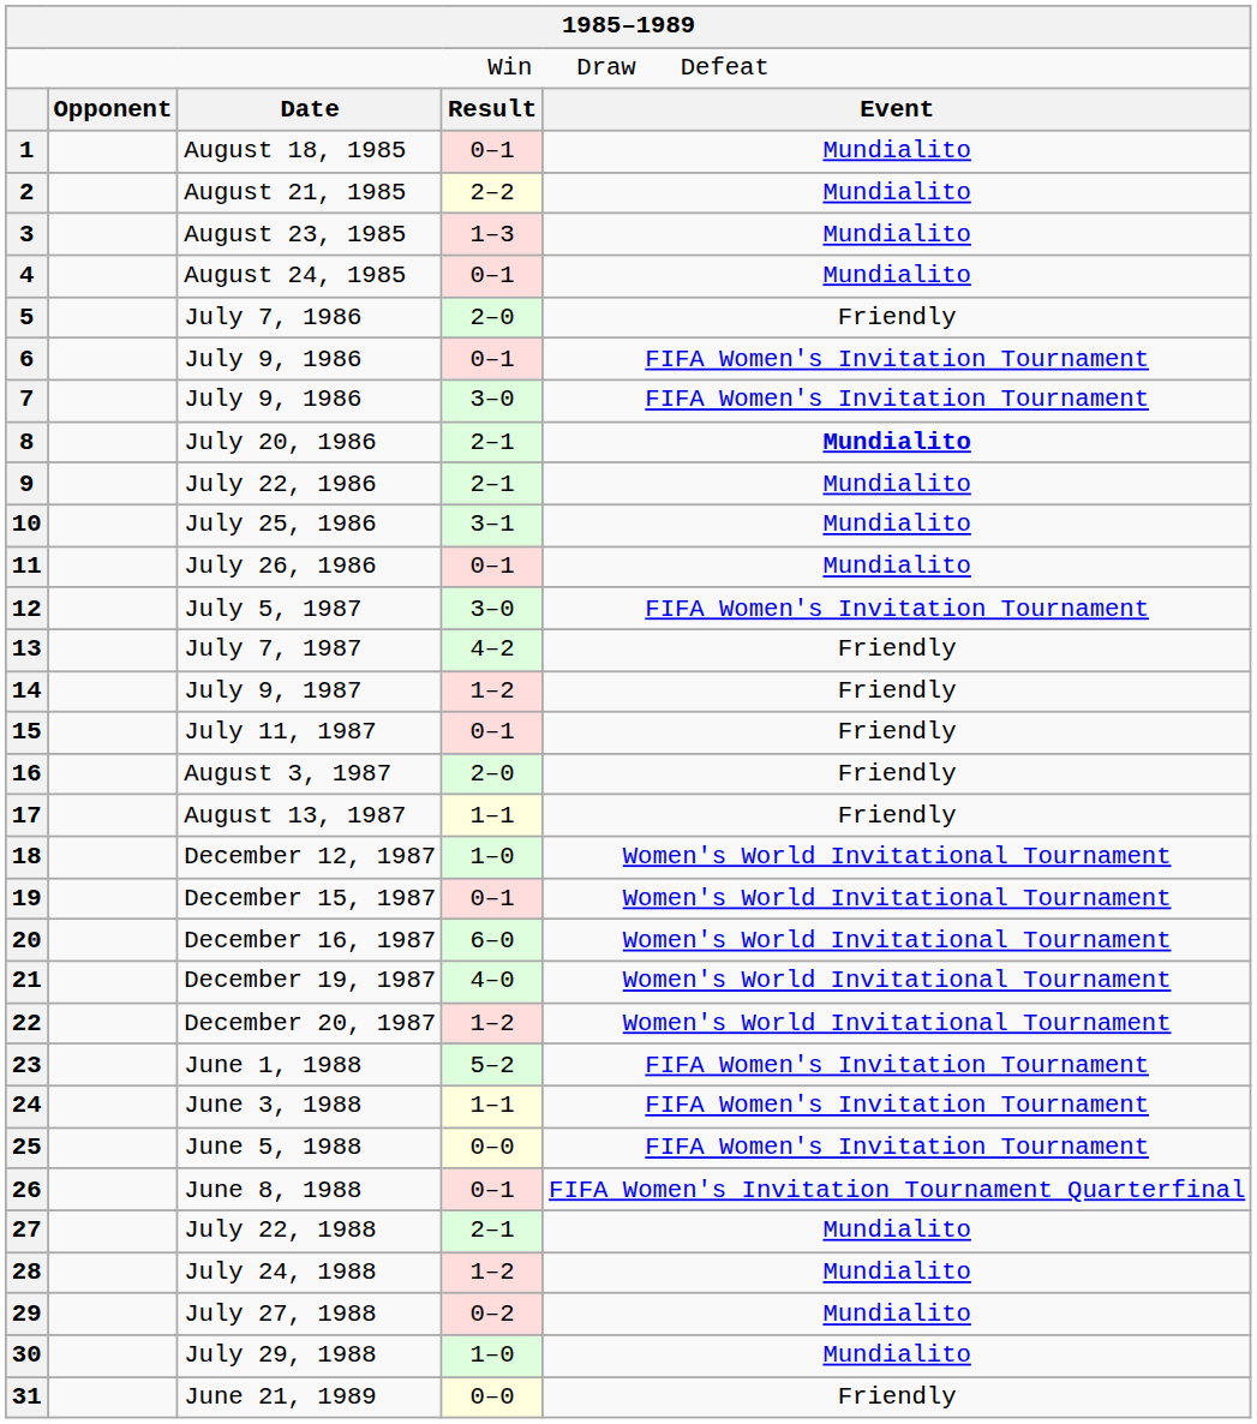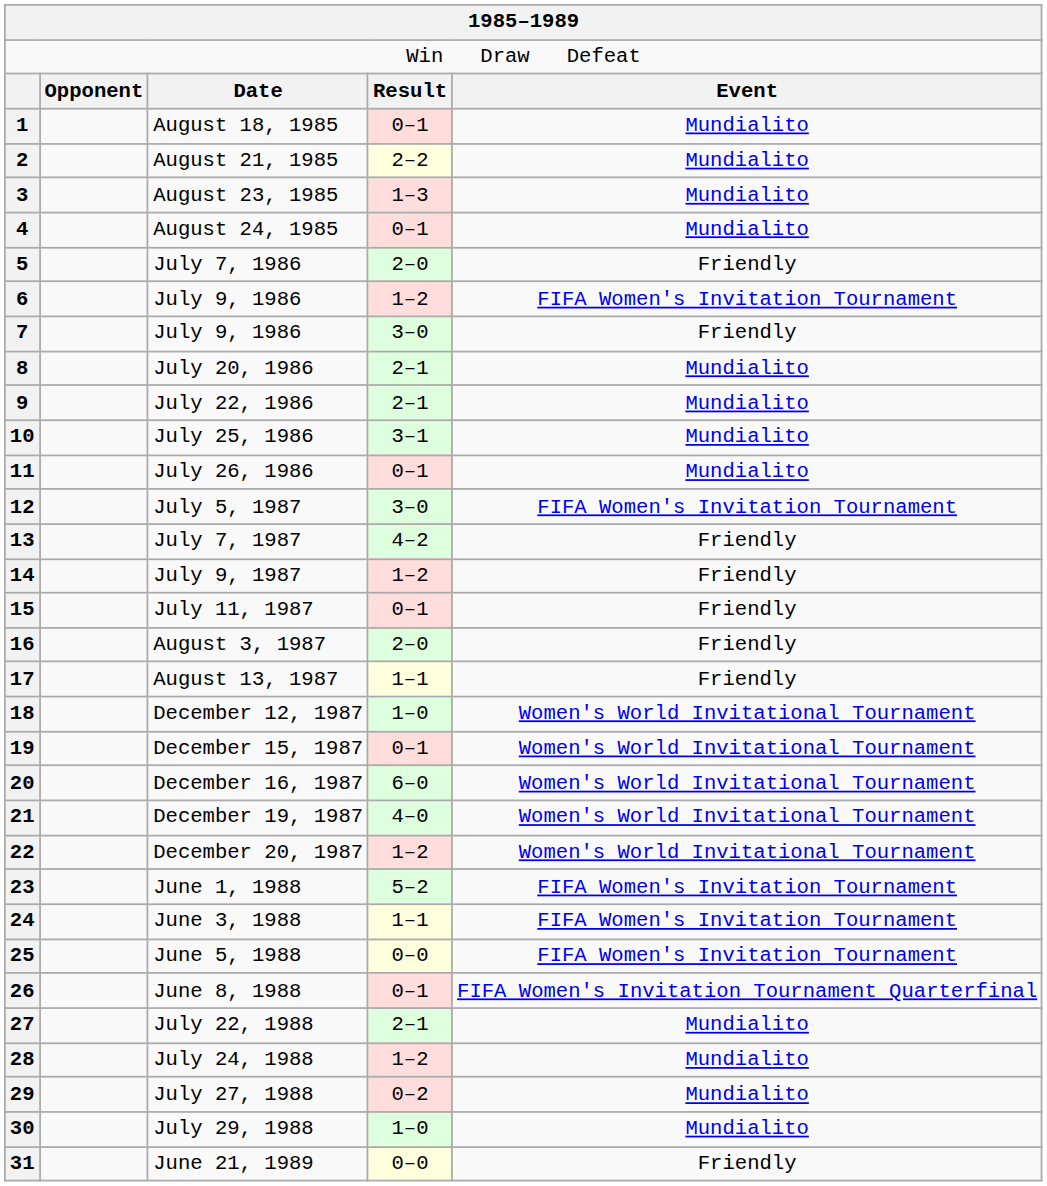 <table class="wikitable collapsible collapsed" style="font-size: 90%">
 <tr>
 <th colspan="5" style="width:400px;">1985–1989</th>
 </tr>
 <tr>
 <td style="text-align:center;" colspan="5"> Win   Draw   Defeat</td>
 </tr>
 <tr>
 <th></th>
 <th>Opponent</th>
 <th>Date</th>
 <th>Result</th>
 <th>Event</th>
 </tr>
 <tr>
 <th>1</th>
 <td></td>
 <td>August 18, 1985</td>
 <td style="background:#fdd; text-align:center;">0–1</td>
 <td style="text-align:center;"> <a href='#'>Mundialito</a></td>
 </tr>
 <tr>
 <th>2</th>
 <td></td>
 <td>August 21, 1985</td>
 <td style="background:#ffd; text-align:center;">2–2</td>
 <td style="text-align:center;"> <a href='#'>Mundialito</a></td>
 </tr>
 <tr>
 <th>3</th>
 <td></td>
 <td>August 23, 1985</td>
 <td style="background:#fdd; text-align:center;">1–3</td>
 <td style="text-align:center;"> <a href='#'>Mundialito</a></td>
 </tr>
 <tr>
 <th>4</th>
 <td></td>
 <td>August 24, 1985</td>
 <td style="background:#fdd; text-align:center;">0–1</td>
 <td style="text-align:center;"> <a href='#'>Mundialito</a></td>
 </tr>
 <tr>
 <th>5</th>
 <td></td>
 <td>July 7, 1986</td>
 <td style="background:#dfd; text-align:center;">2–0</td>
 <td style="text-align:center;"> Friendly</td>
 </tr>
 <tr>
 <th>6</th>
 <td></td>
 <td>July 9, 1986</td>
-<td style="background:#fdd; text-align:center;">0–1</td>
+<td style="background:#fdd; text-align:center;">1–2</td>
 <td style="text-align:center;"> <a href='#'>FIFA Women's Invitation Tournament</a></td>
 </tr>
 <tr>
 <th>7</th>
 <td></td>
 <td>July 9, 1986</td>
 <td style="background:#dfd; text-align:center;">3–0</td>
-<td style="text-align:center;"> <a href='#'>FIFA Women's Invitation Tournament</a></td>
+<td style="text-align:center;"> Friendly</td>
 </tr>
 <tr>
 <th>8</th>
 <td></td>
 <td>July 20, 1986</td>
 <td style="background:#dfd; text-align:center;">2–1</td>
-<td style="text-align:center;"><strong> <a href='#'>Mundialito</a></strong></td>
+<td style="text-align:center;"> <a href='#'>Mundialito</a></td>
 </tr>
 <tr>
 <th>9</th>
 <td></td>
 <td>July 22, 1986</td>
 <td style="background:#dfd; text-align:center;">2–1</td>
 <td style="text-align:center;"> <a href='#'>Mundialito</a></td>
 </tr>
 <tr>
 <th>10</th>
 <td></td>
 <td>July 25, 1986</td>
 <td style="background:#dfd; text-align:center;">3–1</td>
 <td style="text-align:center;"> <a href='#'>Mundialito</a></td>
 </tr>
 <tr>
 <th>11</th>
 <td></td>
 <td>July 26, 1986</td>
 <td style="background:#fdd; text-align:center;">0–1</td>
 <td style="text-align:center;"> <a href='#'>Mundialito</a></td>
 </tr>
 <tr>
 <th>12</th>
 <td></td>
 <td>July 5, 1987</td>
 <td style="background:#dfd; text-align:center;">3–0</td>
 <td style="text-align:center;"> <a href='#'>FIFA Women's Invitation Tournament</a></td>
 </tr>
 <tr>
 <th>13</th>
 <td></td>
 <td>July 7, 1987</td>
 <td style="background:#dfd; text-align:center;">4–2</td>
 <td style="text-align:center;"> Friendly</td>
 </tr>
 <tr>
 <th>14</th>
 <td></td>
 <td>July 9, 1987</td>
 <td style="background:#fdd; text-align:center;">1–2</td>
 <td style="text-align:center;"> Friendly</td>
 </tr>
 <tr>
 <th>15</th>
 <td></td>
 <td>July 11, 1987</td>
 <td style="background:#fdd; text-align:center;">0–1</td>
 <td style="text-align:center;"> Friendly</td>
 </tr>
 <tr>
 <th>16</th>
 <td></td>
 <td>August 3, 1987</td>
 <td style="background:#dfd; text-align:center;">2–0</td>
 <td style="text-align:center;"> Friendly</td>
 </tr>
 <tr>
 <th>17</th>
 <td></td>
 <td>August 13, 1987</td>
 <td style="background:#ffd; text-align:center;">1–1</td>
 <td style="text-align:center;"> Friendly</td>
 </tr>
 <tr>
 <th>18</th>
 <td></td>
 <td>December 12, 1987</td>
 <td style="background:#dfd; text-align:center;">1–0</td>
 <td style="text-align:center;"> <a href='#'>Women's World Invitational Tournament</a></td>
 </tr>
 <tr>
 <th>19</th>
 <td></td>
 <td>December 15, 1987</td>
 <td style="background:#fdd; text-align:center;">0–1</td>
 <td style="text-align:center;"> <a href='#'>Women's World Invitational Tournament</a></td>
 </tr>
 <tr>
 <th>20</th>
 <td></td>
 <td>December 16, 1987</td>
 <td style="background:#dfd; text-align:center;">6–0</td>
 <td style="text-align:center;"> <a href='#'>Women's World Invitational Tournament</a></td>
 </tr>
 <tr>
 <th>21</th>
 <td></td>
 <td>December 19, 1987</td>
 <td style="background:#dfd; text-align:center;">4–0</td>
 <td style="text-align:center;"> <a href='#'>Women's World Invitational Tournament</a></td>
 </tr>
 <tr>
 <th>22</th>
 <td></td>
 <td>December 20, 1987</td>
 <td style="background:#fdd; text-align:center;">1–2</td>
 <td style="text-align:center;"> <a href='#'>Women's World Invitational Tournament</a></td>
 </tr>
 <tr>
 <th>23</th>
 <td></td>
 <td>June 1, 1988</td>
 <td style="background:#dfd; text-align:center;">5–2</td>
 <td style="text-align:center;"> <a href='#'>FIFA Women's Invitation Tournament</a></td>
 </tr>
 <tr>
 <th>24</th>
 <td></td>
 <td>June 3, 1988</td>
 <td style="background:#ffd; text-align:center;">1–1</td>
 <td style="text-align:center;"> <a href='#'>FIFA Women's Invitation Tournament</a></td>
 </tr>
 <tr>
 <th>25</th>
 <td></td>
 <td>June 5, 1988</td>
 <td style="background:#ffd; text-align:center;">0–0</td>
 <td style="text-align:center;"> <a href='#'>FIFA Women's Invitation Tournament</a></td>
 </tr>
 <tr>
 <th>26</th>
 <td></td>
 <td>June 8, 1988</td>
 <td style="background:#fdd; text-align:center;">0–1</td>
 <td style="text-align:center;"> <a href='#'>FIFA Women's Invitation Tournament Quarterfinal</a></td>
 </tr>
 <tr>
 <th>27</th>
 <td></td>
 <td>July 22, 1988</td>
 <td style="background:#dfd; text-align:center;">2–1</td>
 <td style="text-align:center;"> <a href='#'>Mundialito</a></td>
 </tr>
 <tr>
 <th>28</th>
 <td></td>
 <td>July 24, 1988</td>
 <td style="background:#fdd; text-align:center;">1–2</td>
 <td style="text-align:center;"> <a href='#'>Mundialito</a></td>
 </tr>
 <tr>
 <th>29</th>
 <td></td>
 <td>July 27, 1988</td>
 <td style="background:#fdd; text-align:center;">0–2</td>
 <td style="text-align:center;"> <a href='#'>Mundialito</a></td>
 </tr>
 <tr>
 <th>30</th>
 <td></td>
 <td>July 29, 1988</td>
 <td style="background:#dfd; text-align:center;">1–0</td>
 <td style="text-align:center;"> <a href='#'>Mundialito</a></td>
 </tr>
 <tr>
 <th>31</th>
 <td></td>
 <td>June 21, 1989</td>
 <td style="background:#ffd; text-align:center;">0–0</td>
 <td style="text-align:center;"> Friendly</td>
 </tr>
 </table>
